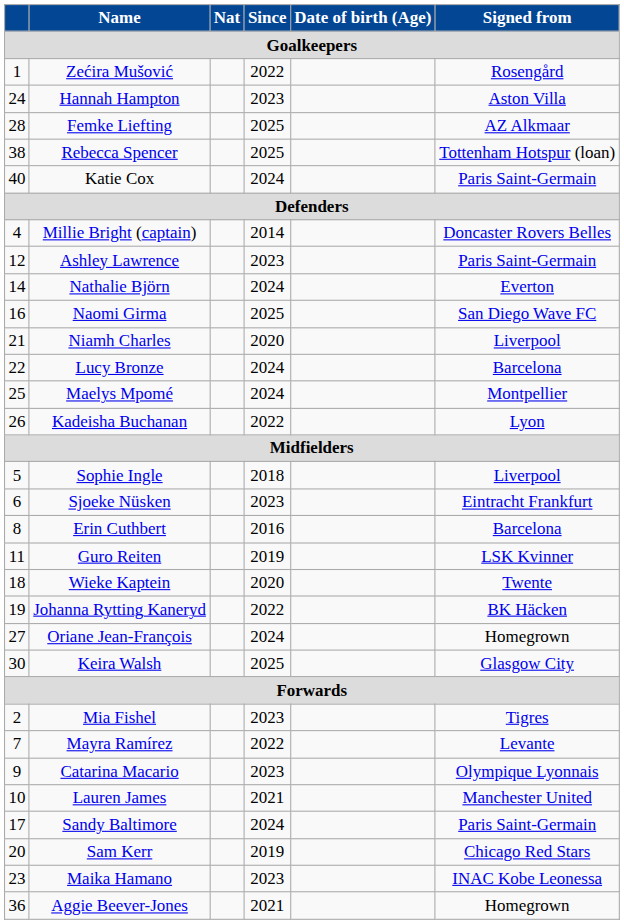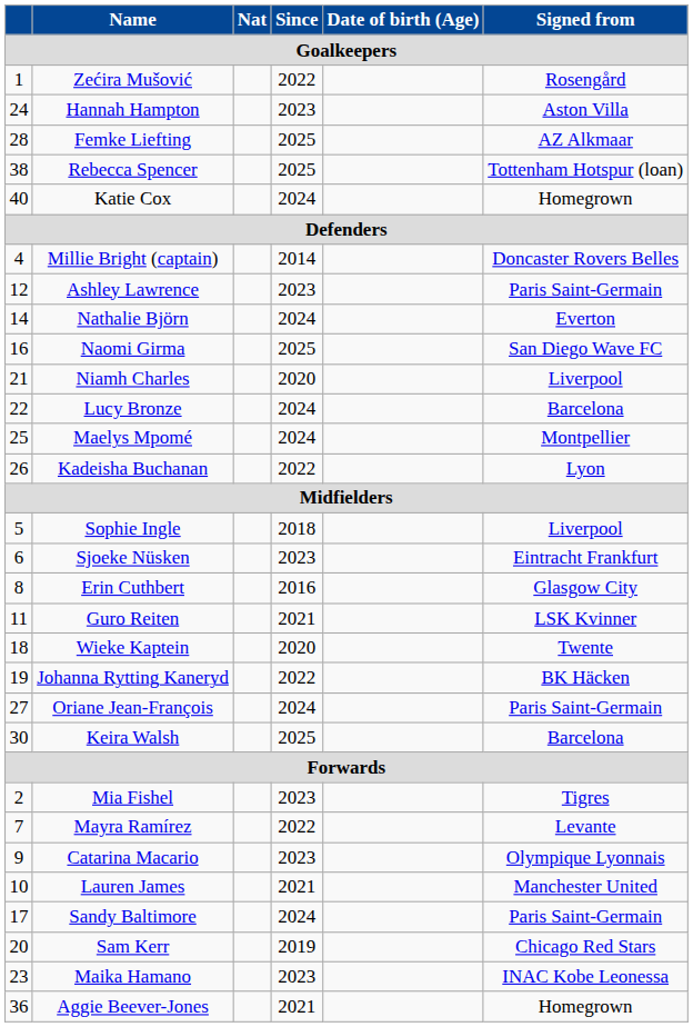 <table class="wikitable" style="text-align:center;">
 <tr>
 <th style="background:#034694; color:white; text-align:center;"></th>
 <th style="background:#034694; color:white; text-align:center;">Name</th>
 <th style="background:#034694; color:white; text-align:center;">Nat</th>
 <th style="background:#034694; color:white; text-align:center;">Since</th>
 <th style="background:#034694; color:white; text-align:center;">Date of birth (Age)</th>
 <th style="background:#034694; color:white; text-align:center;">Signed from</th>
 </tr>
 <tr>
 <th colspan="6" style="background:#dcdcdc; text-align:center;">Goalkeepers</th>
 </tr>
 <tr>
 <td>1</td>
 <td><a href='#'>Zećira Mušović</a></td>
 <td></td>
 <td>2022</td>
 <td></td>
 <td> <a href='#'>Rosengård</a></td>
 </tr>
 <tr>
 <td>24</td>
 <td><a href='#'>Hannah Hampton</a></td>
 <td></td>
 <td>2023</td>
 <td></td>
 <td> <a href='#'>Aston Villa</a></td>
 </tr>
 <tr>
 <td>28</td>
 <td><a href='#'>Femke Liefting</a></td>
 <td></td>
 <td>2025</td>
 <td></td>
 <td> <a href='#'>AZ Alkmaar</a></td>
 </tr>
 <tr>
 <td>38</td>
 <td><a href='#'>Rebecca Spencer</a></td>
 <td></td>
 <td>2025</td>
 <td></td>
 <td> <a href='#'>Tottenham Hotspur</a> (loan)</td>
 </tr>
 <tr>
 <td>40</td>
 <td>Katie Cox</td>
 <td></td>
 <td>2024</td>
 <td></td>
-<td> <a href='#'>Paris Saint-Germain</a></td>
+<td>Homegrown</td>
 </tr>
 <tr>
 <th colspan="7" style="background:#dcdcdc; text-align:center;">Defenders</th>
 </tr>
 <tr>
 <td>4</td>
 <td><a href='#'>Millie Bright</a> (<a href='#'>captain</a>)</td>
 <td></td>
 <td>2014</td>
 <td></td>
 <td> <a href='#'>Doncaster Rovers Belles</a></td>
 </tr>
 <tr>
 <td>12</td>
 <td><a href='#'>Ashley Lawrence</a></td>
 <td></td>
 <td>2023</td>
 <td></td>
 <td> <a href='#'>Paris Saint-Germain</a></td>
 </tr>
 <tr>
 <td>14</td>
 <td><a href='#'>Nathalie Björn</a></td>
 <td></td>
 <td>2024</td>
 <td></td>
 <td> <a href='#'>Everton</a></td>
 </tr>
 <tr>
 <td>16</td>
 <td><a href='#'>Naomi Girma</a></td>
 <td></td>
 <td>2025</td>
 <td></td>
 <td> <a href='#'>San Diego Wave FC</a></td>
 </tr>
 <tr>
 <td>21</td>
 <td><a href='#'>Niamh Charles</a></td>
 <td></td>
 <td>2020</td>
 <td></td>
 <td> <a href='#'>Liverpool</a></td>
 </tr>
 <tr>
 <td>22</td>
 <td><a href='#'>Lucy Bronze</a></td>
 <td></td>
 <td>2024</td>
 <td></td>
 <td> <a href='#'>Barcelona</a></td>
 </tr>
 <tr>
 <td>25</td>
 <td><a href='#'>Maelys Mpomé</a></td>
 <td></td>
 <td>2024</td>
 <td></td>
 <td> <a href='#'>Montpellier</a></td>
 </tr>
 <tr>
 <td>26</td>
 <td><a href='#'>Kadeisha Buchanan</a></td>
 <td></td>
 <td>2022</td>
 <td></td>
 <td> <a href='#'>Lyon</a></td>
 </tr>
 <tr>
 <th colspan="8" style="background:#dcdcdc; text-align:center;">Midfielders</th>
 </tr>
 <tr>
 <td>5</td>
 <td><a href='#'>Sophie Ingle</a></td>
 <td></td>
 <td>2018</td>
 <td></td>
 <td> <a href='#'>Liverpool</a></td>
 </tr>
 <tr>
 <td>6</td>
 <td><a href='#'>Sjoeke Nüsken</a></td>
 <td></td>
 <td>2023</td>
 <td></td>
 <td> <a href='#'>Eintracht Frankfurt</a></td>
 </tr>
 <tr>
 <td>8</td>
 <td><a href='#'>Erin Cuthbert</a></td>
 <td></td>
 <td>2016</td>
 <td></td>
-<td> <a href='#'>Barcelona</a></td>
+<td> <a href='#'>Glasgow City</a></td>
 </tr>
 <tr>
 <td>11</td>
 <td><a href='#'>Guro Reiten</a></td>
 <td></td>
-<td>2019</td>
+<td>2021</td>
 <td></td>
 <td> <a href='#'>LSK Kvinner</a></td>
 </tr>
 <tr>
 <td>18</td>
 <td><a href='#'>Wieke Kaptein</a></td>
 <td></td>
 <td>2020</td>
 <td></td>
 <td> <a href='#'>Twente</a></td>
 </tr>
 <tr>
 <td>19</td>
 <td><a href='#'>Johanna Rytting Kaneryd</a></td>
 <td></td>
 <td>2022</td>
 <td></td>
 <td> <a href='#'>BK Häcken</a></td>
 </tr>
 <tr>
 <td>27</td>
 <td><a href='#'>Oriane Jean-François</a></td>
 <td></td>
 <td>2024</td>
 <td></td>
-<td>Homegrown</td>
+<td> <a href='#'>Paris Saint-Germain</a></td>
 </tr>
 <tr>
 <td>30</td>
 <td><a href='#'>Keira Walsh</a></td>
 <td></td>
 <td>2025</td>
 <td></td>
-<td> <a href='#'>Glasgow City</a></td>
+<td> <a href='#'>Barcelona</a></td>
 </tr>
 <tr>
 <th colspan="8" style="background:#dcdcdc; text-align:center;">Forwards</th>
 </tr>
 <tr>
 <td>2</td>
 <td><a href='#'>Mia Fishel</a></td>
 <td></td>
 <td>2023</td>
 <td></td>
 <td> <a href='#'>Tigres</a></td>
 </tr>
 <tr>
 <td>7</td>
 <td><a href='#'>Mayra Ramírez</a></td>
 <td></td>
 <td>2022</td>
 <td></td>
 <td> <a href='#'>Levante</a></td>
 </tr>
 <tr>
 <td>9</td>
 <td><a href='#'>Catarina Macario</a></td>
 <td></td>
 <td>2023</td>
 <td></td>
 <td> <a href='#'>Olympique Lyonnais</a></td>
 </tr>
 <tr>
 <td>10</td>
 <td><a href='#'>Lauren James</a></td>
 <td></td>
 <td>2021</td>
 <td></td>
 <td> <a href='#'>Manchester United</a></td>
 </tr>
 <tr>
 <td>17</td>
 <td><a href='#'>Sandy Baltimore</a></td>
 <td></td>
 <td>2024</td>
 <td></td>
 <td> <a href='#'>Paris Saint-Germain</a></td>
 </tr>
 <tr>
 <td>20</td>
 <td><a href='#'>Sam Kerr</a></td>
 <td></td>
 <td>2019</td>
 <td></td>
 <td> <a href='#'>Chicago Red Stars</a></td>
 </tr>
 <tr>
 <td>23</td>
 <td><a href='#'>Maika Hamano</a></td>
 <td></td>
 <td>2023</td>
 <td></td>
 <td> <a href='#'>INAC Kobe Leonessa</a></td>
 </tr>
 <tr>
 <td>36</td>
 <td><a href='#'>Aggie Beever-Jones</a></td>
 <td></td>
 <td>2021</td>
 <td></td>
 <td>Homegrown<br></td>
 </tr>
 </table>
